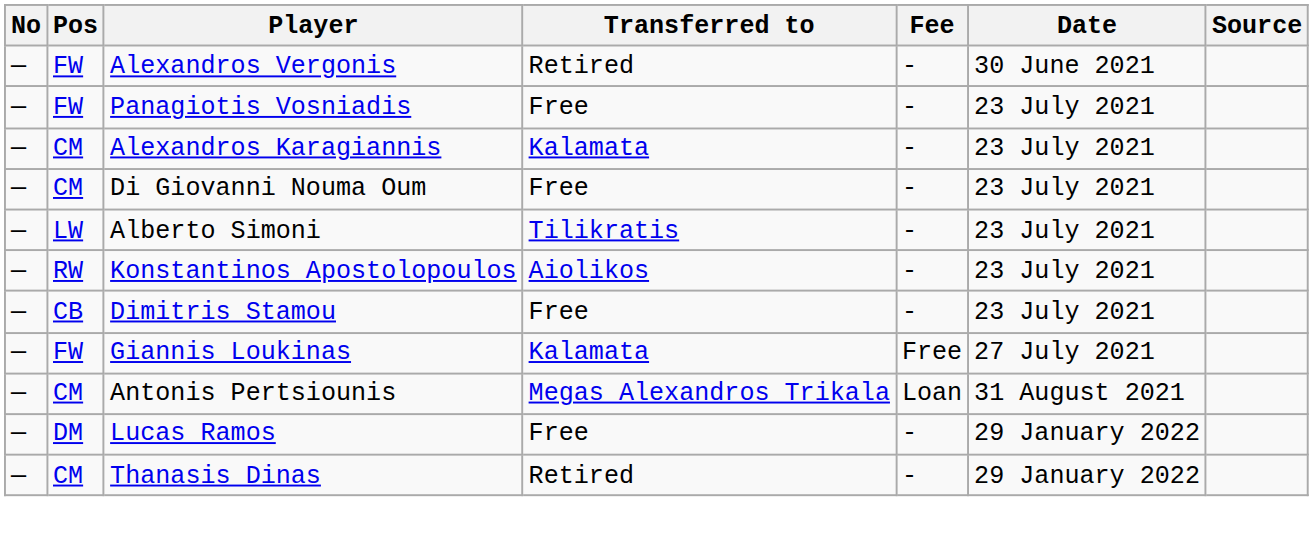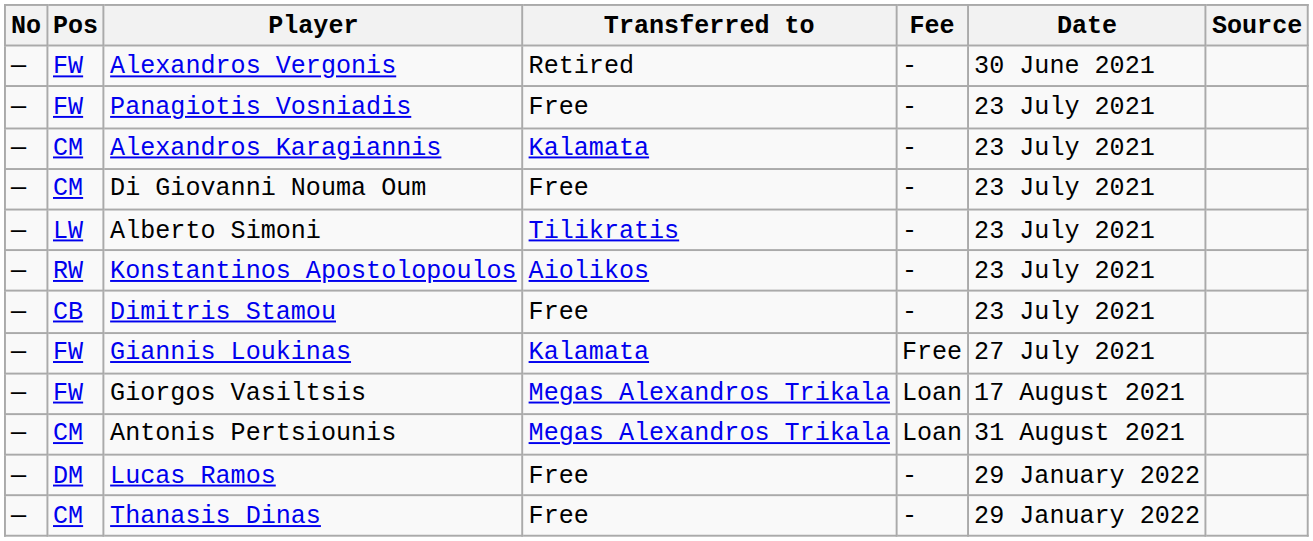 <table class="wikitable">
 <tr>
 <th>No</th>
 <th>Pos</th>
 <th>Player</th>
 <th>Transferred to</th>
 <th>Fee</th>
 <th>Date</th>
 <th>Source</th>
 </tr>
 <tr>
 <td>—</td>
 <td><a href='#'>FW</a></td>
 <td><a href='#'>Alexandros Vergonis</a></td>
 <td>Retired</td>
 <td>-</td>
 <td>30 June 2021</td>
 <td></td>
 </tr>
 <tr>
 <td>—</td>
 <td><a href='#'>FW</a></td>
 <td><a href='#'>Panagiotis Vosniadis</a></td>
 <td>Free</td>
 <td>-</td>
 <td>23 July 2021</td>
 <td></td>
 </tr>
 <tr>
 <td>—</td>
 <td><a href='#'>CM</a></td>
 <td><a href='#'>Alexandros Karagiannis</a></td>
 <td><a href='#'>Kalamata</a></td>
 <td>-</td>
 <td>23 July 2021</td>
 <td></td>
 </tr>
 <tr>
 <td>—</td>
 <td><a href='#'>CM</a></td>
 <td>Di Giovanni Nouma Oum</td>
 <td>Free</td>
 <td>-</td>
 <td>23 July 2021</td>
 <td></td>
 </tr>
 <tr>
 <td>—</td>
 <td><a href='#'>LW</a></td>
 <td>Alberto Simoni</td>
 <td><a href='#'>Tilikratis</a></td>
 <td>-</td>
 <td>23 July 2021</td>
 <td></td>
 </tr>
 <tr>
 <td>—</td>
 <td><a href='#'>RW</a></td>
 <td><a href='#'>Konstantinos Apostolopoulos</a></td>
 <td><a href='#'>Aiolikos</a></td>
 <td>-</td>
 <td>23 July 2021</td>
 <td></td>
 </tr>
 <tr>
 <td>—</td>
 <td><a href='#'>CB</a></td>
 <td><a href='#'>Dimitris Stamou</a></td>
 <td>Free</td>
 <td>-</td>
 <td>23 July 2021</td>
 <td></td>
 </tr>
 <tr>
 <td>—</td>
 <td><a href='#'>FW</a></td>
 <td><a href='#'>Giannis Loukinas</a></td>
 <td><a href='#'>Kalamata</a></td>
 <td>Free</td>
 <td>27 July 2021</td>
 <td></td>
 </tr>
 <tr>
 <td>—</td>
+<td><a href='#'>FW</a></td>
+<td>Giorgos Vasiltsis</td>
+<td><a href='#'>Megas Alexandros Trikala</a></td>
+<td>Loan</td>
+<td>17 August 2021</td>
+<td></td>
+</tr>
+<tr>
+<td>—</td>
 <td><a href='#'>CM</a></td>
 <td>Antonis Pertsiounis</td>
 <td><a href='#'>Megas Alexandros Trikala</a></td>
 <td>Loan</td>
 <td>31 August 2021</td>
 <td></td>
 </tr>
 <tr>
 <td>—</td>
 <td><a href='#'>DM</a></td>
 <td><a href='#'>Lucas Ramos</a></td>
 <td>Free</td>
 <td>-</td>
 <td>29 January 2022</td>
 <td></td>
 </tr>
 <tr>
 <td>—</td>
 <td><a href='#'>CM</a></td>
 <td><a href='#'>Thanasis Dinas</a></td>
-<td>Retired</td>
+<td>Free</td>
 <td>-</td>
 <td>29 January 2022</td>
 <td></td>
 </tr>
 </table>
